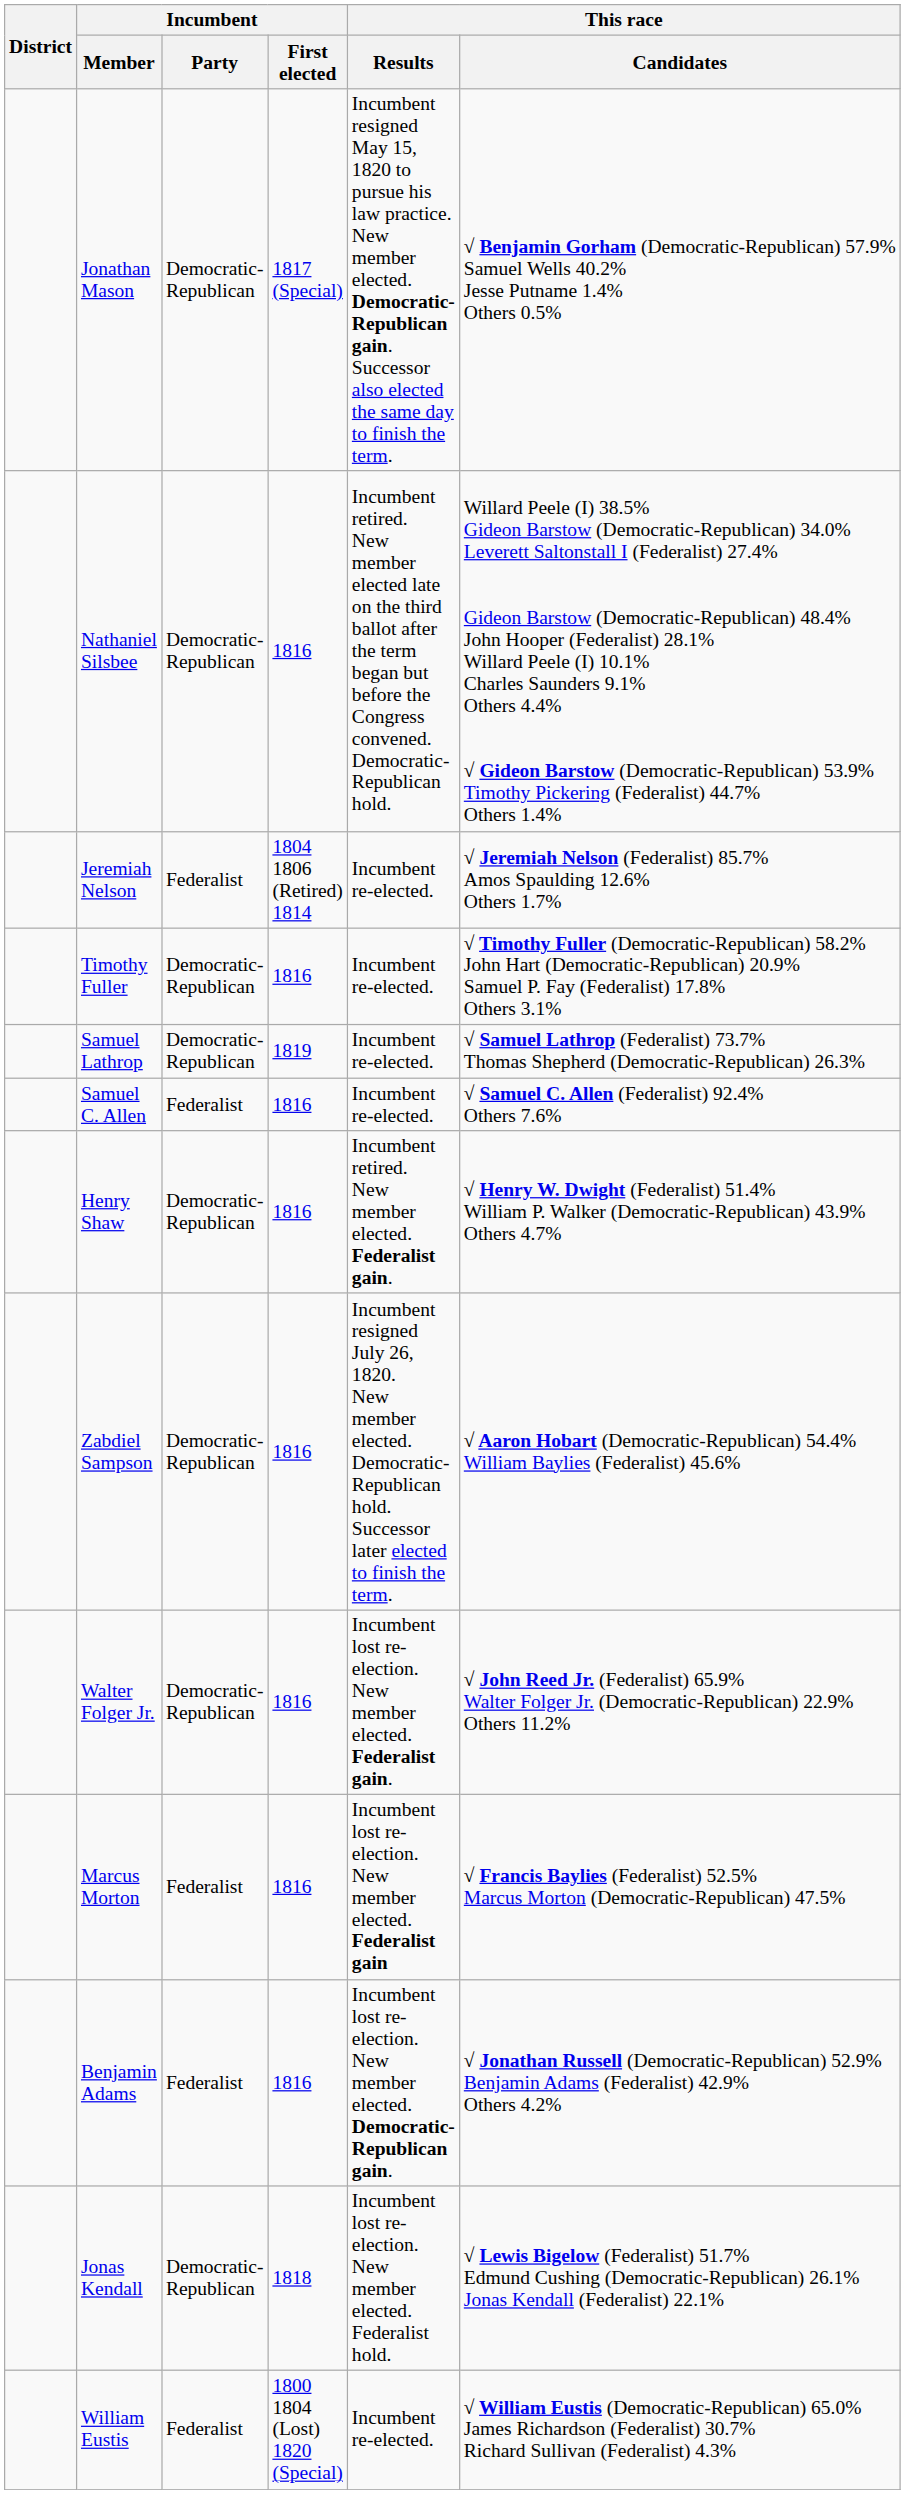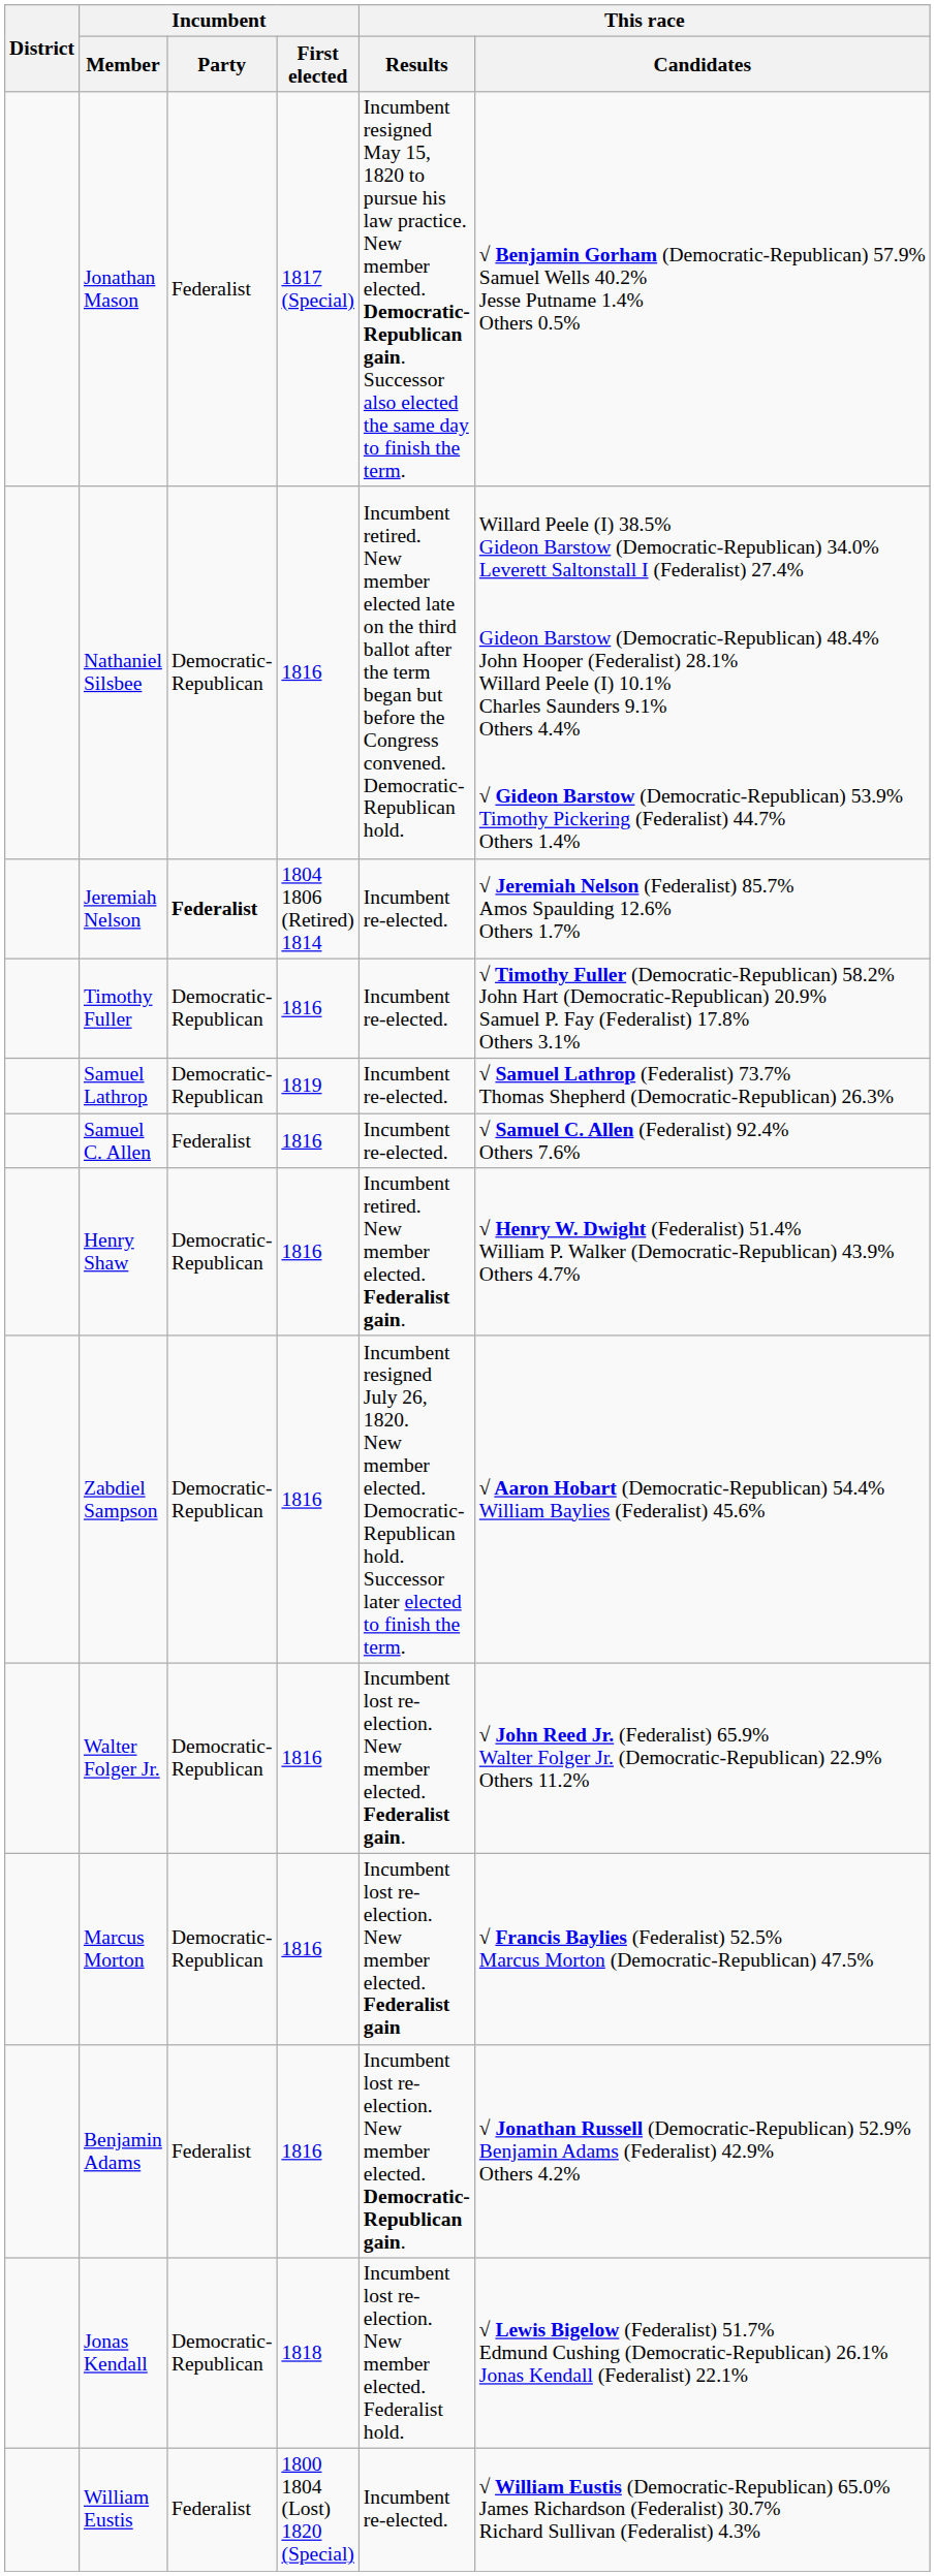 <table class=wikitable>
 <tr>
 <th rowspan=2>District</th>
 <th colspan=3>Incumbent</th>
 <th colspan=2>This race</th>
 </tr>
 <tr>
 <th>Member</th>
 <th>Party</th>
 <th>First elected</th>
 <th>Results</th>
 <th>Candidates</th>
 </tr>
 <tr>
 <td></td>
 <td><a href='#'>Jonathan Mason</a></td>
-<td>Democratic-Republican</td>
+<td>Federalist</td>
 <td><a href='#'>1817 (Special)</a></td>
 <td>Incumbent resigned May 15, 1820 to pursue his law practice.<br>New member elected.<br><strong>Democratic-Republican gain</strong>.<br>Successor <a href='#'>also elected the same day to finish the term</a>.</td>
 <td nowrap><strong>√ <a href='#'>Benjamin Gorham</a></strong> (Democratic-Republican) 57.9%<br>Samuel Wells 40.2%<br>Jesse Putname 1.4%<br>Others 0.5%</td>
 </tr>
 <tr>
 <td></td>
 <td><a href='#'>Nathaniel Silsbee</a></td>
 <td>Democratic-Republican</td>
 <td><a href='#'>1816</a></td>
 <td>Incumbent retired.<br>New member elected late on the third ballot after the term began but before the Congress convened.<br>Democratic-Republican hold.</td>
 <td nowrap><strong></strong><br>Willard Peele (I) 38.5%<br><a href='#'>Gideon Barstow</a> (Democratic-Republican) 34.0%<br><a href='#'>Leverett Saltonstall I</a> (Federalist) 27.4%<br><br><strong></strong><br><a href='#'>Gideon Barstow</a> (Democratic-Republican) 48.4%<br>John Hooper (Federalist) 28.1%<br>Willard Peele (I) 10.1%<br>Charles Saunders 9.1%<br>Others 4.4%<br><br><strong></strong><br><strong>√ <a href='#'>Gideon Barstow</a></strong> (Democratic-Republican) 53.9%<br><a href='#'>Timothy Pickering</a> (Federalist) 44.7%<br>Others 1.4%</td>
 </tr>
 <tr>
 <td></td>
 <td><a href='#'>Jeremiah Nelson</a></td>
-<td>Federalist</td>
+<td><strong>Federalist</strong></td>
 <td><a href='#'>1804</a><br>1806 (Retired)<br><a href='#'>1814</a></td>
 <td>Incumbent re-elected.</td>
 <td nowrap><strong>√ <a href='#'>Jeremiah Nelson</a></strong> (Federalist) 85.7%<br>Amos Spaulding 12.6%<br>Others 1.7%</td>
 </tr>
 <tr>
 <td></td>
 <td><a href='#'>Timothy Fuller</a></td>
 <td>Democratic-Republican</td>
 <td><a href='#'>1816</a></td>
 <td>Incumbent re-elected.</td>
 <td nowrap><strong>√ <a href='#'>Timothy Fuller</a></strong> (Democratic-Republican) 58.2%<br>John Hart (Democratic-Republican) 20.9%<br>Samuel P. Fay (Federalist) 17.8%<br>Others 3.1%</td>
 </tr>
 <tr>
 <td></td>
 <td><a href='#'>Samuel Lathrop</a></td>
 <td>Democratic-Republican</td>
 <td><a href='#'>1819</a></td>
 <td>Incumbent re-elected.</td>
 <td nowrap><strong>√ <a href='#'>Samuel Lathrop</a></strong> (Federalist) 73.7%<br>Thomas Shepherd (Democratic-Republican) 26.3%</td>
 </tr>
 <tr>
 <td></td>
 <td><a href='#'>Samuel C. Allen</a></td>
 <td>Federalist</td>
 <td><a href='#'>1816</a></td>
 <td>Incumbent re-elected.</td>
 <td nowrap><strong>√ <a href='#'>Samuel C. Allen</a></strong> (Federalist) 92.4%<br>Others 7.6%</td>
 </tr>
 <tr>
 <td></td>
 <td><a href='#'>Henry Shaw</a></td>
 <td>Democratic-Republican</td>
 <td><a href='#'>1816</a></td>
 <td>Incumbent retired.<br>New member elected.<br><strong>Federalist gain</strong>.</td>
 <td nowrap><strong>√ <a href='#'>Henry W. Dwight</a></strong> (Federalist) 51.4%<br>William P. Walker (Democratic-Republican) 43.9%<br>Others 4.7%</td>
 </tr>
 <tr>
 <td></td>
 <td><a href='#'>Zabdiel Sampson</a></td>
 <td>Democratic-Republican</td>
 <td><a href='#'>1816</a></td>
 <td>Incumbent resigned July 26, 1820.<br>New member elected.<br>Democratic-Republican hold.<br>Successor later <a href='#'>elected to finish the term</a>.</td>
 <td nowrap><strong>√ <a href='#'>Aaron Hobart</a></strong> (Democratic-Republican) 54.4%<br><a href='#'>William Baylies</a> (Federalist) 45.6%</td>
 </tr>
 <tr>
 <td></td>
 <td><a href='#'>Walter Folger Jr.</a></td>
 <td>Democratic-Republican</td>
 <td><a href='#'>1816</a></td>
 <td>Incumbent lost re-election.<br>New member elected.<br><strong>Federalist gain</strong>.</td>
 <td nowrap><strong>√ <a href='#'>John Reed Jr.</a></strong> (Federalist) 65.9%<br><a href='#'>Walter Folger Jr.</a> (Democratic-Republican) 22.9%<br>Others 11.2%</td>
 </tr>
 <tr>
 <td></td>
 <td><a href='#'>Marcus Morton</a></td>
-<td>Federalist</td>
+<td>Democratic-Republican</td>
 <td><a href='#'>1816</a></td>
 <td>Incumbent lost re-election.<br>New member elected.<br><strong>Federalist gain</strong></td>
 <td nowrap><strong>√ <a href='#'>Francis Baylies</a></strong> (Federalist) 52.5%<br><a href='#'>Marcus Morton</a> (Democratic-Republican) 47.5%</td>
 </tr>
 <tr>
 <td></td>
 <td><a href='#'>Benjamin Adams</a></td>
 <td>Federalist</td>
 <td><a href='#'>1816</a></td>
 <td>Incumbent lost re-election.<br>New member elected.<br><strong>Democratic-Republican gain</strong>.</td>
 <td nowrap><strong>√ <a href='#'>Jonathan Russell</a></strong> (Democratic-Republican) 52.9%<br><a href='#'>Benjamin Adams</a> (Federalist) 42.9%<br>Others 4.2%</td>
 </tr>
 <tr>
 <td></td>
 <td><a href='#'>Jonas Kendall</a></td>
 <td>Democratic-Republican</td>
 <td><a href='#'>1818</a></td>
 <td>Incumbent lost re-election.<br>New member elected.<br>Federalist hold.</td>
 <td nowrap><strong>√ <a href='#'>Lewis Bigelow</a></strong> (Federalist) 51.7%<br>Edmund Cushing (Democratic-Republican) 26.1%<br><a href='#'>Jonas Kendall</a> (Federalist) 22.1%</td>
 </tr>
 <tr>
 <td></td>
 <td><a href='#'>William Eustis</a></td>
 <td>Federalist</td>
 <td><a href='#'>1800</a><br>1804 (Lost)<br><a href='#'>1820 (Special)</a></td>
 <td>Incumbent re-elected.</td>
 <td nowrap><strong>√ <a href='#'>William Eustis</a></strong> (Democratic-Republican) 65.0%<br>James Richardson (Federalist) 30.7%<br>Richard Sullivan (Federalist) 4.3%</td>
 </tr>
 </table>
